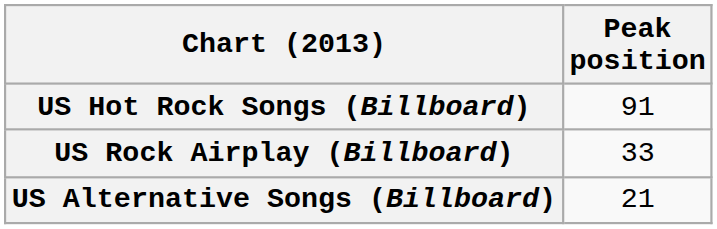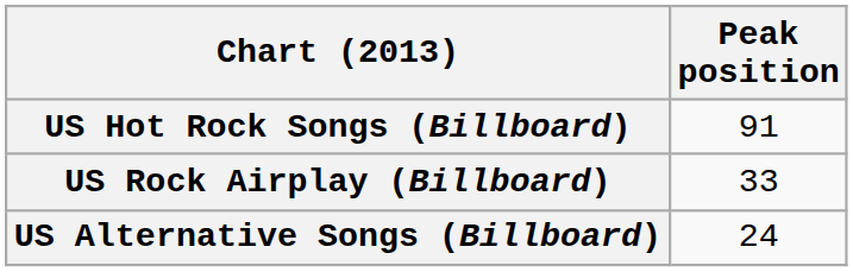 <table class="wikitable plainrowheaders sortable">
 <tr>
 <th scope="col">Chart (2013)</th>
 <th scope="col">Peak<br>position</th>
 </tr>
 <tr>
 <th scope="row">US Hot Rock Songs (<em>Billboard</em>)</th>
 <td style="text-align:center;">91</td>
 </tr>
 <tr>
 <th scope="row">US Rock Airplay (<em>Billboard</em>)</th>
 <td style="text-align:center;">33</td>
 </tr>
 <tr>
 <th scope="row">US Alternative Songs (<em>Billboard</em>)</th>
-<td style="text-align:center;">21</td>
+<td style="text-align:center;">24</td>
 </tr>
 </table>
